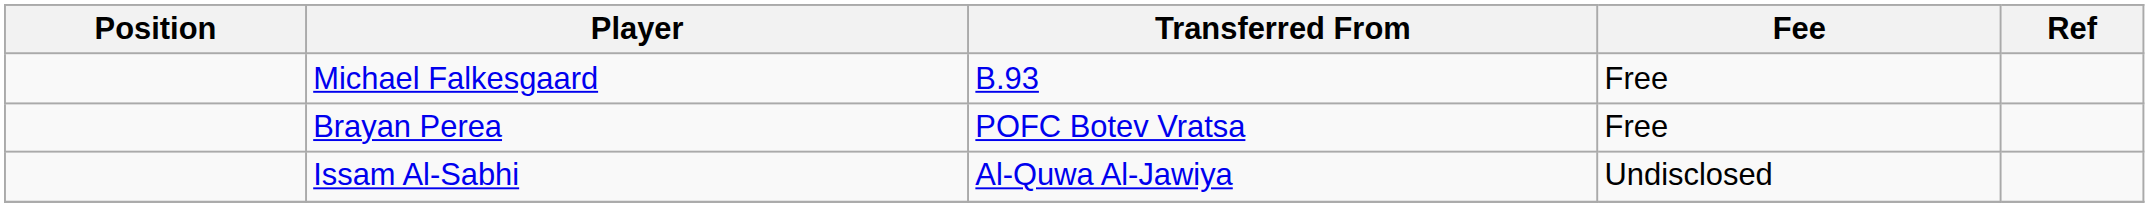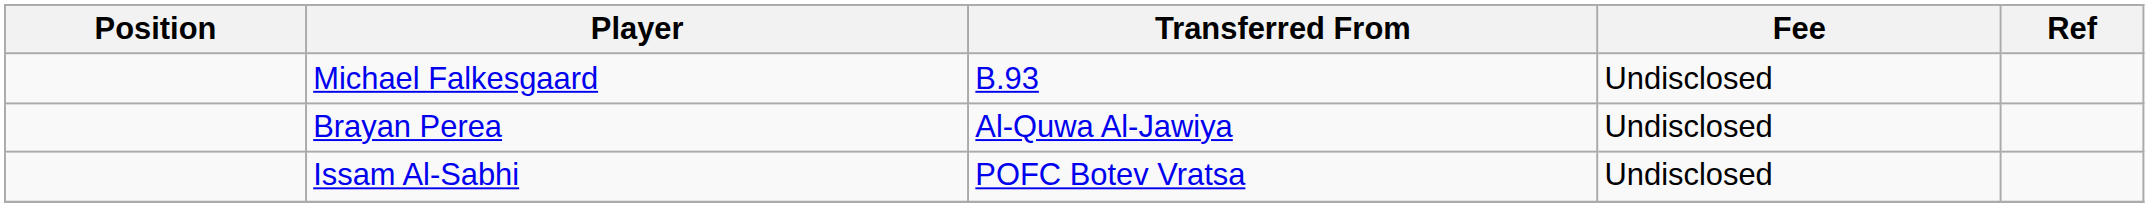 <table class="wikitable sortable" style="width:70%; text-align:center; font-size:100%; text-align:left;">
 <tr>
 <th>Position</th>
 <th>Player</th>
 <th>Transferred From</th>
 <th>Fee</th>
 <th>Ref</th>
 </tr>
 <tr>
 <td></td>
 <td> <a href='#'>Michael Falkesgaard</a></td>
 <td> <a href='#'>B.93</a></td>
-<td>Free</td>
+<td>Undisclosed</td>
 <td></td>
 </tr>
 <tr>
 <td></td>
 <td> <a href='#'>Brayan Perea</a></td>
-<td> <a href='#'>POFC Botev Vratsa</a></td>
-<td>Free</td>
+<td> <a href='#'>Al-Quwa Al-Jawiya</a></td>
+<td>Undisclosed</td>
 <td></td>
 </tr>
 <tr>
 <td></td>
 <td> <a href='#'>Issam Al-Sabhi</a></td>
-<td> <a href='#'>Al-Quwa Al-Jawiya</a></td>
+<td> <a href='#'>POFC Botev Vratsa</a></td>
 <td>Undisclosed</td>
 <td></td>
 </tr>
 <tr>
 </tr>
 </table>
